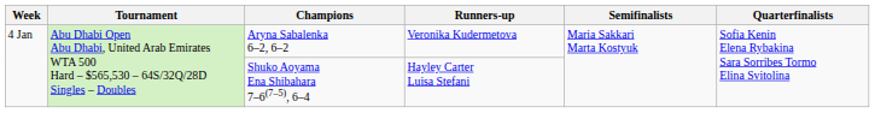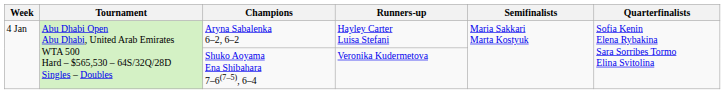 <table class=wikitable style=font-size:95%>
 <tr>
 <th style="width:48px;">Week</th>
 <th style="width:248px;">Tournament</th>
 <th style="width:200px;">Champions</th>
 <th style="width:200px;">Runners-up</th>
 <th style="width:190px;">Semifinalists</th>
 <th style="width:190px;">Quarterfinalists</th>
 </tr>
 <tr style="vertical-align:top">
 <td rowspan=2>4 Jan</td>
 <td style="background:#D4F1C5;" rowspan=2><a href='#'>Abu Dhabi Open</a> <br> <a href='#'>Abu Dhabi</a>, United Arab Emirates<br>WTA 500<br>Hard – $565,530 – 64S/32Q/28D <br><a href='#'>Singles</a> – <a href='#'>Doubles</a></td>
 <td> <a href='#'>Aryna Sabalenka</a> <br> 6–2, 6–2</td>
-<td> <a href='#'>Veronika Kudermetova</a></td>
+<td> <a href='#'>Hayley Carter</a> <br>  <a href='#'>Luisa Stefani</a></td>
 <td rowspan=2> <a href='#'>Maria Sakkari</a><br>  <a href='#'>Marta Kostyuk</a></td>
 <td rowspan=2> <a href='#'>Sofia Kenin</a> <br> <a href='#'>Elena Rybakina</a> <br>  <a href='#'>Sara Sorribes Tormo</a> <br>  <a href='#'>Elina Svitolina</a></td>
 </tr>
 <tr style="vertical-align:top">
 <td> <a href='#'>Shuko Aoyama</a> <br>  <a href='#'>Ena Shibahara</a> <br> 7–6<sup>(7–5)</sup>, 6–4</td>
-<td> <a href='#'>Hayley Carter</a> <br>  <a href='#'>Luisa Stefani</a></td>
+<td> <a href='#'>Veronika Kudermetova</a></td>
 </tr>
 </table>
